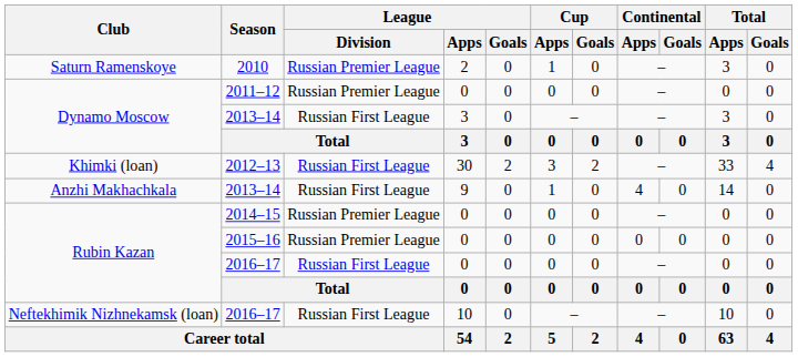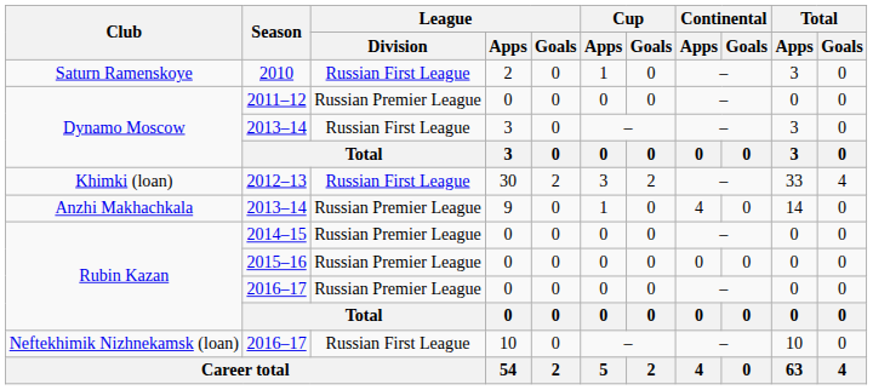 <table class="wikitable" style="text-align: center;">
 <tr>
 <th rowspan=2>Club</th>
 <th rowspan=2>Season</th>
 <th colspan=3>League</th>
 <th colspan=2>Cup</th>
 <th colspan=2>Continental</th>
 <th colspan=2>Total</th>
 </tr>
 <tr>
 <th>Division</th>
 <th>Apps</th>
 <th>Goals</th>
 <th>Apps</th>
 <th>Goals</th>
 <th>Apps</th>
 <th>Goals</th>
 <th>Apps</th>
 <th>Goals</th>
 </tr>
 <tr>
 <td><a href='#'>Saturn Ramenskoye</a></td>
 <td><a href='#'>2010</a></td>
-<td><a href='#'>Russian Premier League</a></td>
+<td><a href='#'>Russian First League</a></td>
 <td>2</td>
 <td>0</td>
 <td>1</td>
 <td>0</td>
 <td colspan=2>–</td>
 <td>3</td>
 <td>0</td>
 </tr>
 <tr>
 <td rowspan="3"><a href='#'>Dynamo Moscow</a></td>
 <td><a href='#'>2011–12</a></td>
 <td>Russian Premier League</td>
 <td>0</td>
 <td>0</td>
 <td>0</td>
 <td>0</td>
 <td colspan=2>–</td>
 <td>0</td>
 <td>0</td>
 </tr>
 <tr>
 <td><a href='#'>2013–14</a></td>
 <td>Russian First League</td>
 <td>3</td>
 <td>0</td>
 <td colspan=2>–</td>
 <td colspan=2>–</td>
 <td>3</td>
 <td>0</td>
 </tr>
 <tr>
 <th colspan=2>Total</th>
 <th>3</th>
 <th>0</th>
 <th>0</th>
 <th>0</th>
 <th>0</th>
 <th>0</th>
 <th>3</th>
 <th>0</th>
 </tr>
 <tr>
 <td><a href='#'>Khimki</a> (loan)</td>
 <td><a href='#'>2012–13</a></td>
 <td><a href='#'>Russian First League</a></td>
 <td>30</td>
 <td>2</td>
 <td>3</td>
 <td>2</td>
 <td colspan=2>–</td>
 <td>33</td>
 <td>4</td>
 </tr>
 <tr>
 <td><a href='#'>Anzhi Makhachkala</a></td>
 <td><a href='#'>2013–14</a></td>
-<td>Russian First League</td>
+<td>Russian Premier League</td>
 <td>9</td>
 <td>0</td>
 <td>1</td>
 <td>0</td>
 <td>4</td>
 <td>0</td>
 <td>14</td>
 <td>0</td>
 </tr>
 <tr>
 <td rowspan="4"><a href='#'>Rubin Kazan</a></td>
 <td><a href='#'>2014–15</a></td>
 <td>Russian Premier League</td>
 <td>0</td>
 <td>0</td>
 <td>0</td>
 <td>0</td>
 <td colspan=2>–</td>
 <td>0</td>
 <td>0</td>
 </tr>
 <tr>
 <td><a href='#'>2015–16</a></td>
 <td>Russian Premier League</td>
 <td>0</td>
 <td>0</td>
 <td>0</td>
 <td>0</td>
 <td>0</td>
 <td>0</td>
 <td>0</td>
 <td>0</td>
 </tr>
 <tr>
 <td><a href='#'>2016–17</a></td>
-<td><a href='#'>Russian First League</a></td>
+<td>Russian Premier League</td>
 <td>0</td>
 <td>0</td>
 <td>0</td>
 <td>0</td>
 <td colspan=2>–</td>
 <td>0</td>
 <td>0</td>
 </tr>
 <tr>
 <th colspan=2>Total</th>
 <th>0</th>
 <th>0</th>
 <th>0</th>
 <th>0</th>
 <th>0</th>
 <th>0</th>
 <th>0</th>
 <th>0</th>
 </tr>
 <tr>
 <td><a href='#'>Neftekhimik Nizhnekamsk</a> (loan)</td>
 <td><a href='#'>2016–17</a></td>
 <td>Russian First League</td>
 <td>10</td>
 <td>0</td>
 <td colspan=2>–</td>
 <td colspan=2>–</td>
 <td>10</td>
 <td>0</td>
 </tr>
 <tr>
 <th colspan=3>Career total</th>
 <th>54</th>
 <th>2</th>
 <th>5</th>
 <th>2</th>
 <th>4</th>
 <th>0</th>
 <th>63</th>
 <th>4</th>
 </tr>
 </table>
